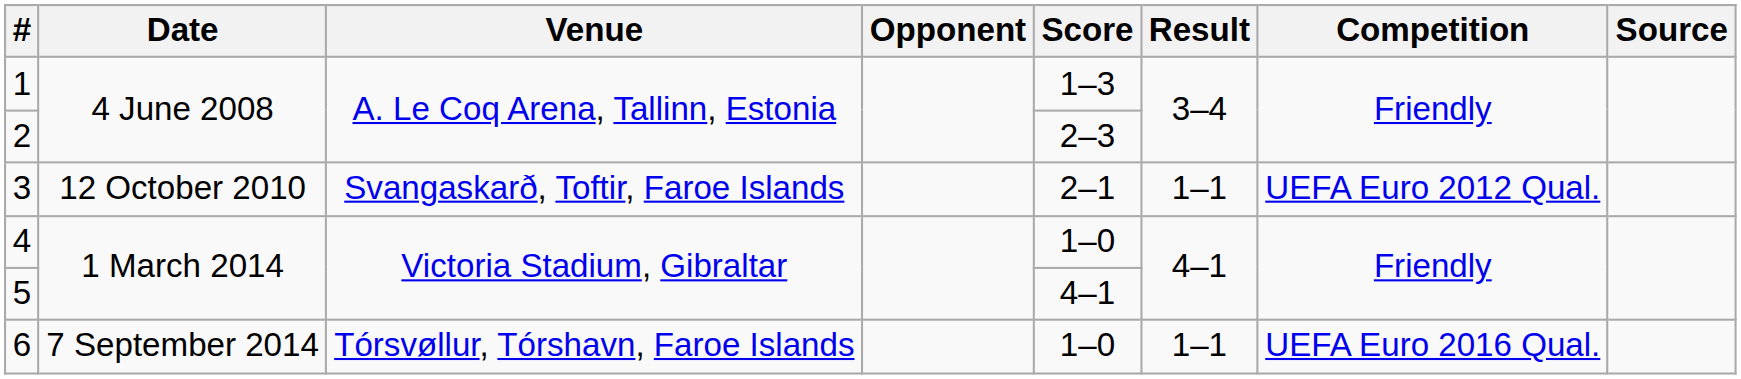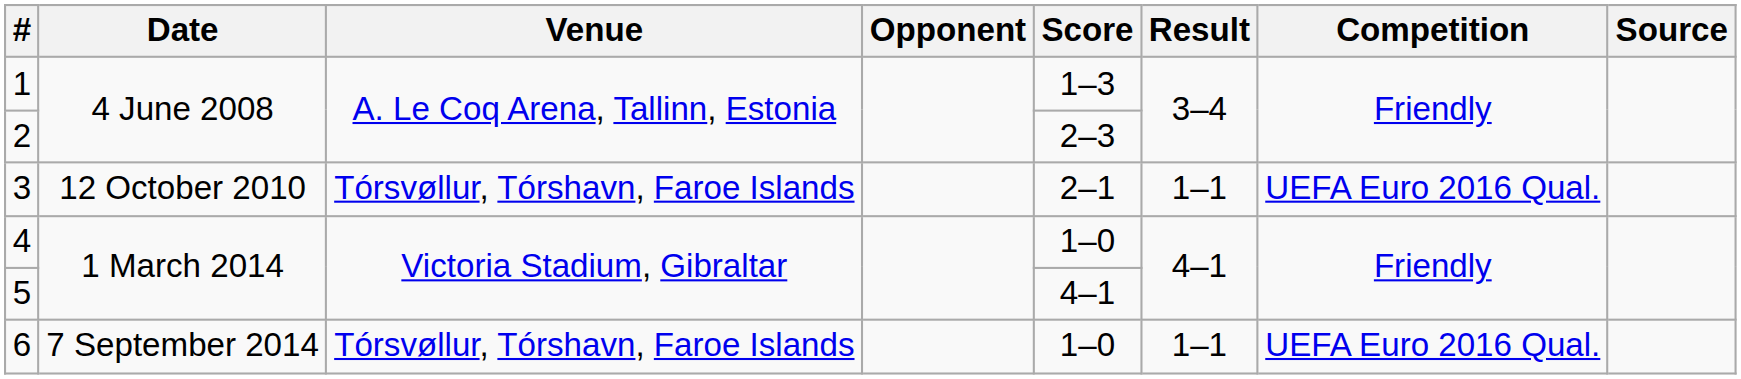 <table class="wikitable" style="text-align:center;">
 <tr>
 <th>#</th>
 <th>Date</th>
 <th>Venue</th>
 <th>Opponent</th>
 <th>Score</th>
 <th>Result</th>
 <th>Competition</th>
 <th>Source</th>
 </tr>
 <tr>
 <td>1</td>
 <td rowspan=2>4 June 2008</td>
 <td rowspan=2><a href='#'>A. Le Coq Arena</a>, <a href='#'>Tallinn</a>, <a href='#'>Estonia</a></td>
 <td rowspan=2></td>
 <td>1–3</td>
 <td rowspan=2>3–4</td>
 <td rowspan=2><a href='#'>Friendly</a></td>
 <td rowspan=2></td>
 </tr>
 <tr>
 <td>2</td>
 <td>2–3</td>
 </tr>
 <tr>
 <td>3</td>
 <td>12 October 2010</td>
-<td><a href='#'>Svangaskarð</a>, <a href='#'>Toftir</a>, <a href='#'>Faroe Islands</a></td>
+<td><a href='#'>Tórsvøllur</a>, <a href='#'>Tórshavn</a>, <a href='#'>Faroe Islands</a></td>
 <td></td>
 <td>2–1</td>
 <td>1–1</td>
-<td><a href='#'>UEFA Euro 2012 Qual.</a></td>
+<td><a href='#'>UEFA Euro 2016 Qual.</a></td>
 <td></td>
 </tr>
 <tr>
 <td>4</td>
 <td rowspan=2>1 March 2014</td>
 <td rowspan=2><a href='#'>Victoria Stadium</a>, <a href='#'>Gibraltar</a></td>
 <td rowspan=2></td>
 <td>1–0</td>
 <td rowspan=2>4–1</td>
 <td rowspan=2><a href='#'>Friendly</a></td>
 <td rowspan=2></td>
 </tr>
 <tr>
 <td>5</td>
 <td>4–1</td>
 </tr>
 <tr>
 <td>6</td>
 <td>7 September 2014</td>
 <td><a href='#'>Tórsvøllur</a>, <a href='#'>Tórshavn</a>, <a href='#'>Faroe Islands</a></td>
 <td></td>
 <td>1–0</td>
 <td>1–1</td>
 <td><a href='#'>UEFA Euro 2016 Qual.</a></td>
 <td></td>
 </tr>
 </table>
